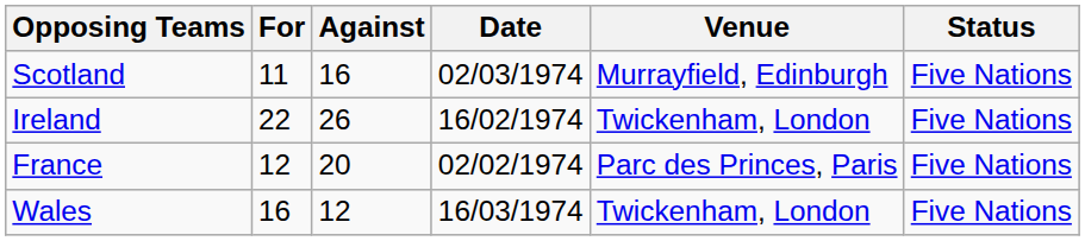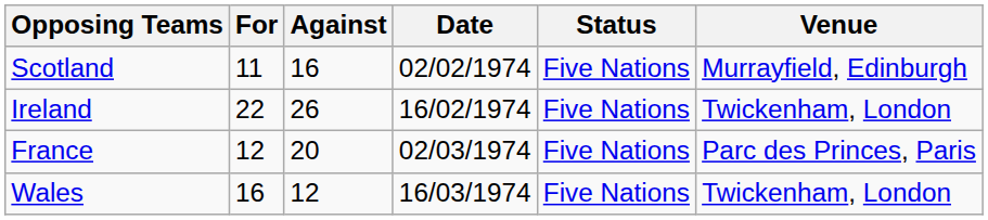 <table class="wikitable">
 <tr>
 <th>Opposing Teams</th>
 <th>For</th>
 <th>Against</th>
 <th>Date</th>
+<th>Status</th>
 <th>Venue</th>
-<th>Status</th>
 </tr>
 <tr>
 <td><a href='#'>Scotland</a></td>
 <td>11</td>
 <td>16</td>
-<td>02/03/1974</td>
+<td>02/02/1974</td>
+<td><a href='#'>Five Nations</a></td>
 <td><a href='#'>Murrayfield</a>, <a href='#'>Edinburgh</a></td>
-<td><a href='#'>Five Nations</a></td>
 </tr>
 <tr>
 <td><a href='#'>Ireland</a></td>
 <td>22</td>
 <td>26</td>
 <td>16/02/1974</td>
+<td><a href='#'>Five Nations</a></td>
 <td><a href='#'>Twickenham</a>, <a href='#'>London</a></td>
-<td><a href='#'>Five Nations</a></td>
 </tr>
 <tr>
 <td><a href='#'>France</a></td>
 <td>12</td>
 <td>20</td>
-<td>02/02/1974</td>
+<td>02/03/1974</td>
+<td><a href='#'>Five Nations</a></td>
 <td><a href='#'>Parc des Princes</a>, <a href='#'>Paris</a></td>
-<td><a href='#'>Five Nations</a></td>
 </tr>
 <tr>
 <td><a href='#'>Wales</a></td>
 <td>16</td>
 <td>12</td>
 <td>16/03/1974</td>
+<td><a href='#'>Five Nations</a></td>
 <td><a href='#'>Twickenham</a>, <a href='#'>London</a></td>
-<td><a href='#'>Five Nations</a></td>
 </tr>
 </table>
